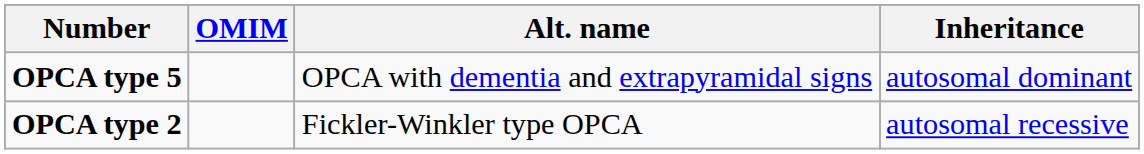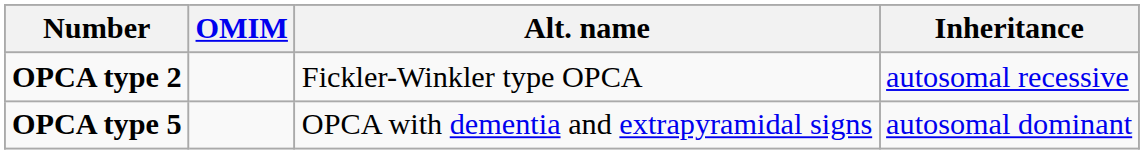 <table class="wikitable">
 <tr>
 <th>Number</th>
 <th><a href='#'>OMIM</a></th>
 <th>Alt. name</th>
 <th>Inheritance</th>
 </tr>
 <tr>
+<td><strong>OPCA type 2</strong></td>
+<td></td>
+<td>Fickler-Winkler type OPCA</td>
+<td><a href='#'>autosomal recessive</a></td>
+</tr>
+<tr>
 <td><strong>OPCA type 5</strong></td>
 <td></td>
 <td>OPCA with <a href='#'>dementia</a> and <a href='#'>extrapyramidal signs</a></td>
 <td><a href='#'>autosomal dominant</a></td>
 </tr>
-<tr>
-<td><strong>OPCA type 2</strong></td>
-<td></td>
-<td>Fickler-Winkler type OPCA</td>
-<td><a href='#'>autosomal recessive</a></td>
-</tr>
 </table>
